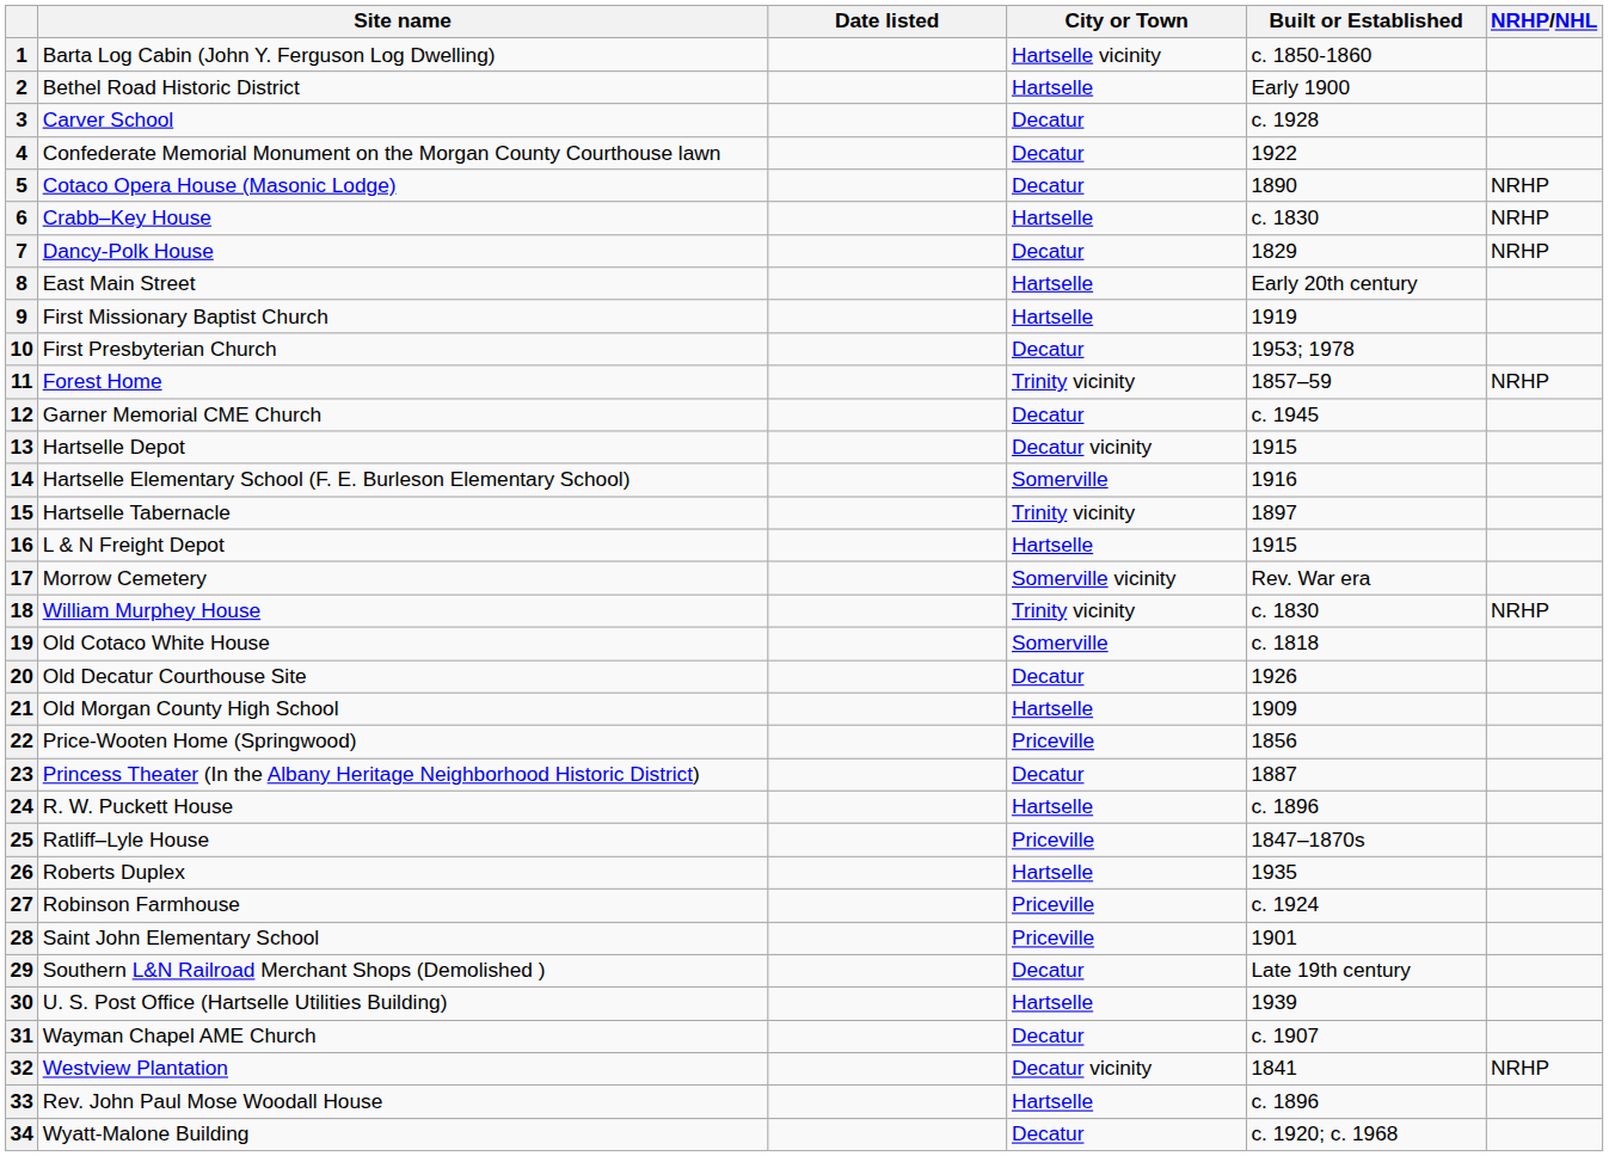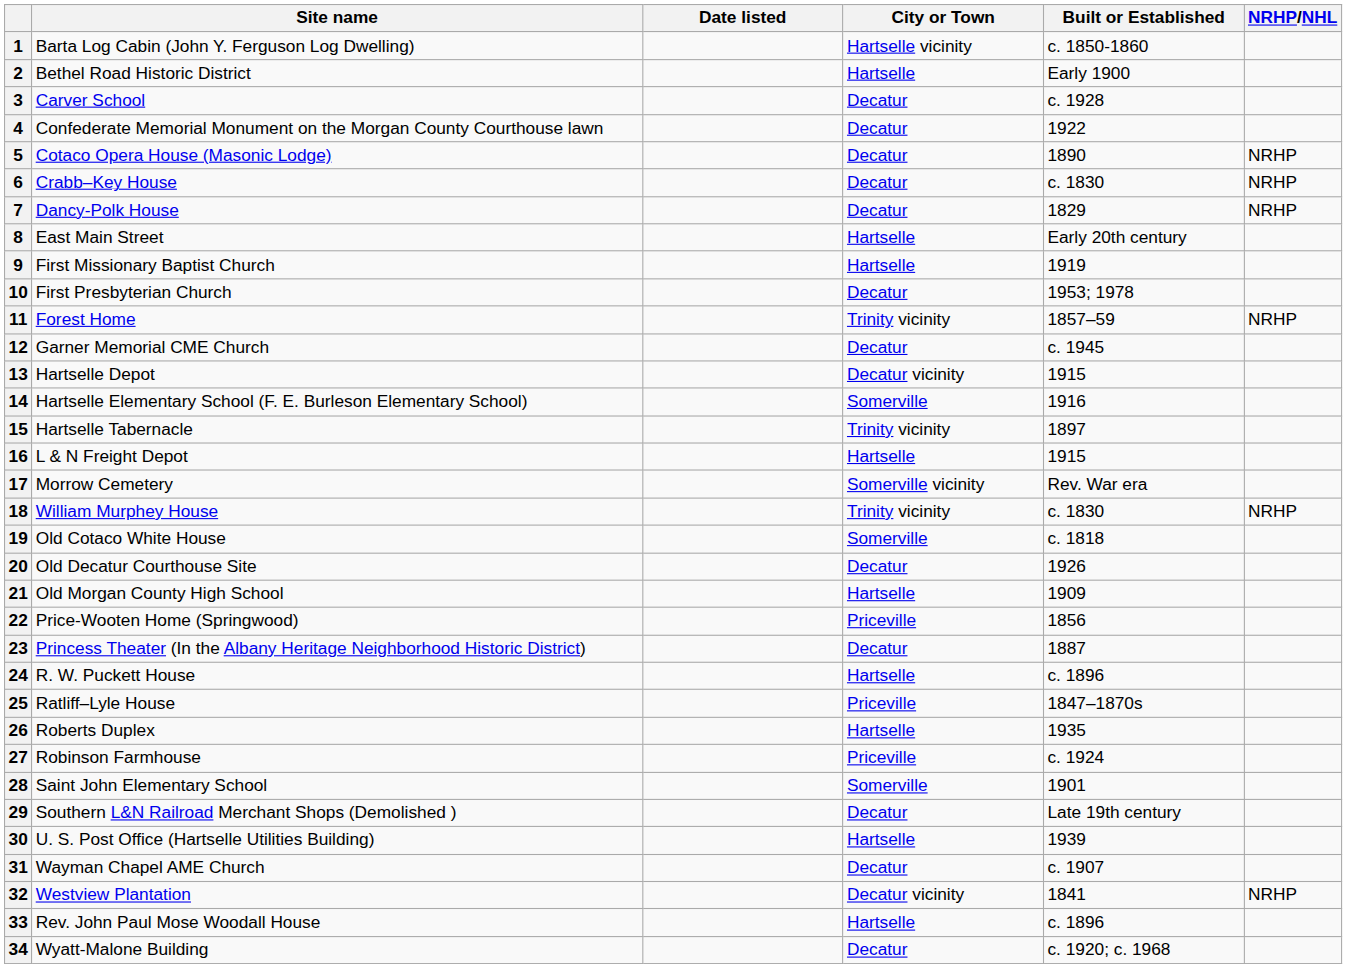 <table class="wikitable" style="width:98%">
 <tr>
 <th width = 2% ></th>
 <th><strong>Site name</strong></th>
 <th width = 15% ><strong>Date listed</strong></th>
 <th width = 15% ><strong>City or Town</strong></th>
 <th width = 15% ><strong>Built or Established</strong></th>
 <th width = 5%  ><strong><a href='#'>NRHP</a>/<a href='#'>NHL</a></strong></th>
 </tr>
 <tr ->
 <th>1</th>
 <td>Barta Log Cabin (John Y. Ferguson Log Dwelling)</td>
 <td></td>
 <td><a href='#'>Hartselle</a> vicinity</td>
 <td>c. 1850-1860</td>
 <td></td>
 </tr>
 <tr ->
 <th>2</th>
 <td>Bethel Road Historic District</td>
 <td></td>
 <td><a href='#'>Hartselle</a></td>
 <td>Early 1900</td>
 <td></td>
 </tr>
 <tr ->
 <th>3</th>
 <td><a href='#'>Carver School</a></td>
 <td></td>
 <td><a href='#'>Decatur</a></td>
 <td>c. 1928</td>
 <td></td>
 </tr>
 <tr ->
 <th>4</th>
 <td>Confederate Memorial Monument on the Morgan County Courthouse lawn</td>
 <td></td>
 <td><a href='#'>Decatur</a></td>
 <td>1922</td>
 <td></td>
 </tr>
 <tr ->
 <th>5</th>
 <td><a href='#'>Cotaco Opera House (Masonic Lodge)</a></td>
 <td></td>
 <td><a href='#'>Decatur</a></td>
 <td>1890</td>
 <td>NRHP</td>
 </tr>
 <tr ->
 <th>6</th>
 <td><a href='#'>Crabb–Key House</a></td>
 <td></td>
-<td><a href='#'>Hartselle</a></td>
+<td><a href='#'>Decatur</a></td>
 <td>c. 1830</td>
 <td>NRHP</td>
 </tr>
 <tr ->
 <th>7</th>
 <td><a href='#'>Dancy-Polk House</a></td>
 <td></td>
 <td><a href='#'>Decatur</a></td>
 <td>1829</td>
 <td>NRHP</td>
 </tr>
 <tr ->
 <th>8</th>
 <td>East Main Street</td>
 <td></td>
 <td><a href='#'>Hartselle</a></td>
 <td>Early 20th century</td>
 <td></td>
 </tr>
 <tr ->
 <th>9</th>
 <td>First Missionary Baptist Church</td>
 <td></td>
 <td><a href='#'>Hartselle</a></td>
 <td>1919</td>
 <td></td>
 </tr>
 <tr ->
 <th>10</th>
 <td>First Presbyterian Church</td>
 <td></td>
 <td><a href='#'>Decatur</a></td>
 <td>1953; 1978</td>
 <td></td>
 </tr>
 <tr ->
 <th>11</th>
 <td><a href='#'>Forest Home</a></td>
 <td></td>
 <td><a href='#'>Trinity</a> vicinity</td>
 <td>1857–59</td>
 <td>NRHP</td>
 </tr>
 <tr ->
 <th>12</th>
 <td>Garner Memorial CME Church</td>
 <td></td>
 <td><a href='#'>Decatur</a></td>
 <td>c. 1945</td>
 <td></td>
 </tr>
 <tr ->
 <th>13</th>
 <td>Hartselle Depot</td>
 <td></td>
 <td><a href='#'>Decatur</a> vicinity</td>
 <td>1915</td>
 <td></td>
 </tr>
 <tr ->
 <th>14</th>
 <td>Hartselle Elementary School (F. E. Burleson Elementary School)</td>
 <td></td>
 <td><a href='#'>Somerville</a></td>
 <td>1916</td>
 <td></td>
 </tr>
 <tr ->
 <th>15</th>
 <td>Hartselle Tabernacle</td>
 <td></td>
 <td><a href='#'>Trinity</a> vicinity</td>
 <td>1897</td>
 <td></td>
 </tr>
 <tr ->
 <th>16</th>
 <td>L & N Freight Depot</td>
 <td></td>
 <td><a href='#'>Hartselle</a></td>
 <td>1915</td>
 <td></td>
 </tr>
 <tr ->
 <th>17</th>
 <td>Morrow Cemetery</td>
 <td></td>
 <td><a href='#'>Somerville</a> vicinity</td>
 <td>Rev. War era</td>
 <td></td>
 </tr>
 <tr ->
 <th>18</th>
 <td><a href='#'>William Murphey House</a></td>
 <td></td>
 <td><a href='#'>Trinity</a> vicinity</td>
 <td>c. 1830</td>
 <td>NRHP</td>
 </tr>
 <tr ->
 <th>19</th>
 <td>Old Cotaco White House</td>
 <td></td>
 <td><a href='#'>Somerville</a></td>
 <td>c. 1818</td>
 <td></td>
 </tr>
 <tr ->
 <th>20</th>
 <td>Old Decatur Courthouse Site</td>
 <td></td>
 <td><a href='#'>Decatur</a></td>
 <td>1926</td>
 <td></td>
 </tr>
 <tr ->
 <th>21</th>
 <td>Old Morgan County High School</td>
 <td></td>
 <td><a href='#'>Hartselle</a></td>
 <td>1909</td>
 <td></td>
 </tr>
 <tr ->
 <th>22</th>
 <td>Price-Wooten Home (Springwood)</td>
 <td></td>
 <td><a href='#'>Priceville</a></td>
 <td>1856</td>
 <td></td>
 </tr>
 <tr ->
 <th>23</th>
 <td><a href='#'>Princess Theater</a> (In the <a href='#'>Albany Heritage Neighborhood Historic District</a>)</td>
 <td></td>
 <td><a href='#'>Decatur</a></td>
 <td>1887</td>
 <td></td>
 </tr>
 <tr ->
 <th>24</th>
 <td>R. W. Puckett House</td>
 <td></td>
 <td><a href='#'>Hartselle</a></td>
 <td>c. 1896</td>
 <td></td>
 </tr>
 <tr ->
 <th>25</th>
 <td>Ratliff–Lyle House</td>
 <td></td>
 <td><a href='#'>Priceville</a></td>
 <td>1847–1870s</td>
 <td></td>
 </tr>
 <tr ->
 <th>26</th>
 <td>Roberts Duplex</td>
 <td></td>
 <td><a href='#'>Hartselle</a></td>
 <td>1935</td>
 <td></td>
 </tr>
 <tr ->
 <th>27</th>
 <td>Robinson Farmhouse</td>
 <td></td>
 <td><a href='#'>Priceville</a></td>
 <td>c. 1924</td>
 <td></td>
 </tr>
 <tr ->
 <th>28</th>
 <td>Saint John Elementary School</td>
 <td></td>
-<td><a href='#'>Priceville</a></td>
+<td><a href='#'>Somerville</a></td>
 <td>1901</td>
 <td></td>
 </tr>
 <tr ->
 <th>29</th>
 <td>Southern <a href='#'>L&N Railroad</a> Merchant Shops (Demolished )</td>
 <td></td>
 <td><a href='#'>Decatur</a></td>
 <td>Late 19th century</td>
 <td></td>
 </tr>
 <tr ->
 <th>30</th>
 <td>U. S. Post Office (Hartselle Utilities Building)</td>
 <td></td>
 <td><a href='#'>Hartselle</a></td>
 <td>1939</td>
 <td></td>
 </tr>
 <tr ->
 <th>31</th>
 <td>Wayman Chapel AME Church</td>
 <td></td>
 <td><a href='#'>Decatur</a></td>
 <td>c. 1907</td>
 <td></td>
 </tr>
 <tr ->
 <th>32</th>
 <td><a href='#'>Westview Plantation</a></td>
 <td></td>
 <td><a href='#'>Decatur</a> vicinity</td>
 <td>1841</td>
 <td>NRHP</td>
 </tr>
 <tr ->
 <th>33</th>
 <td>Rev. John Paul Mose Woodall House</td>
 <td></td>
 <td><a href='#'>Hartselle</a></td>
 <td>c. 1896</td>
 <td></td>
 </tr>
 <tr ->
 <th>34</th>
 <td>Wyatt-Malone Building</td>
 <td></td>
 <td><a href='#'>Decatur</a></td>
 <td>c. 1920; c. 1968</td>
 <td></td>
 </tr>
 </table>
